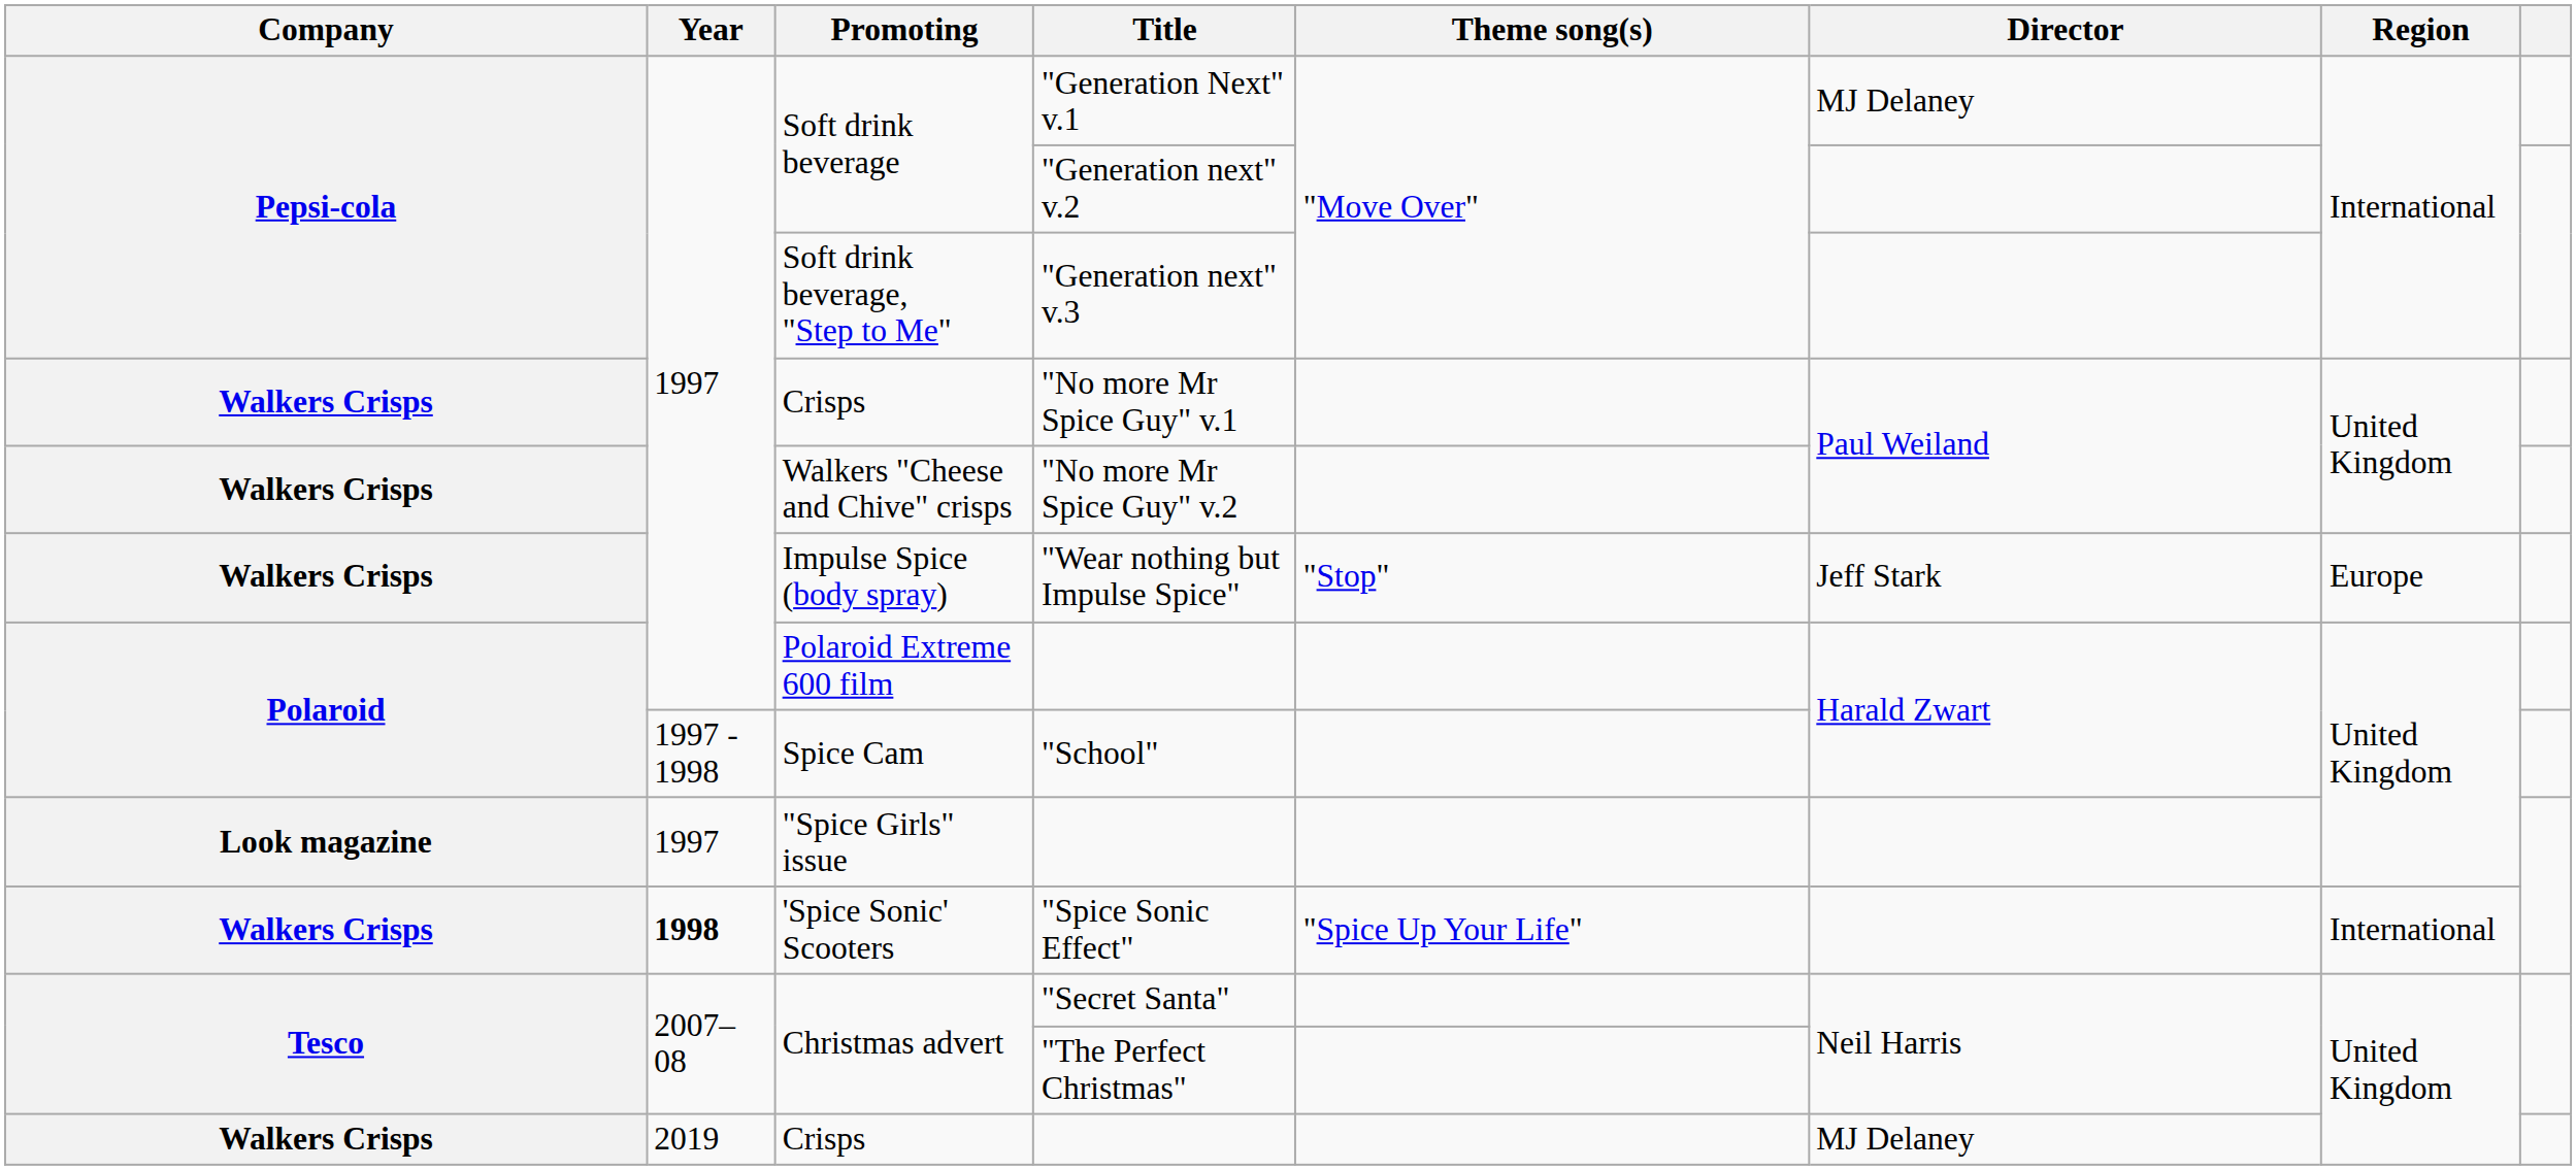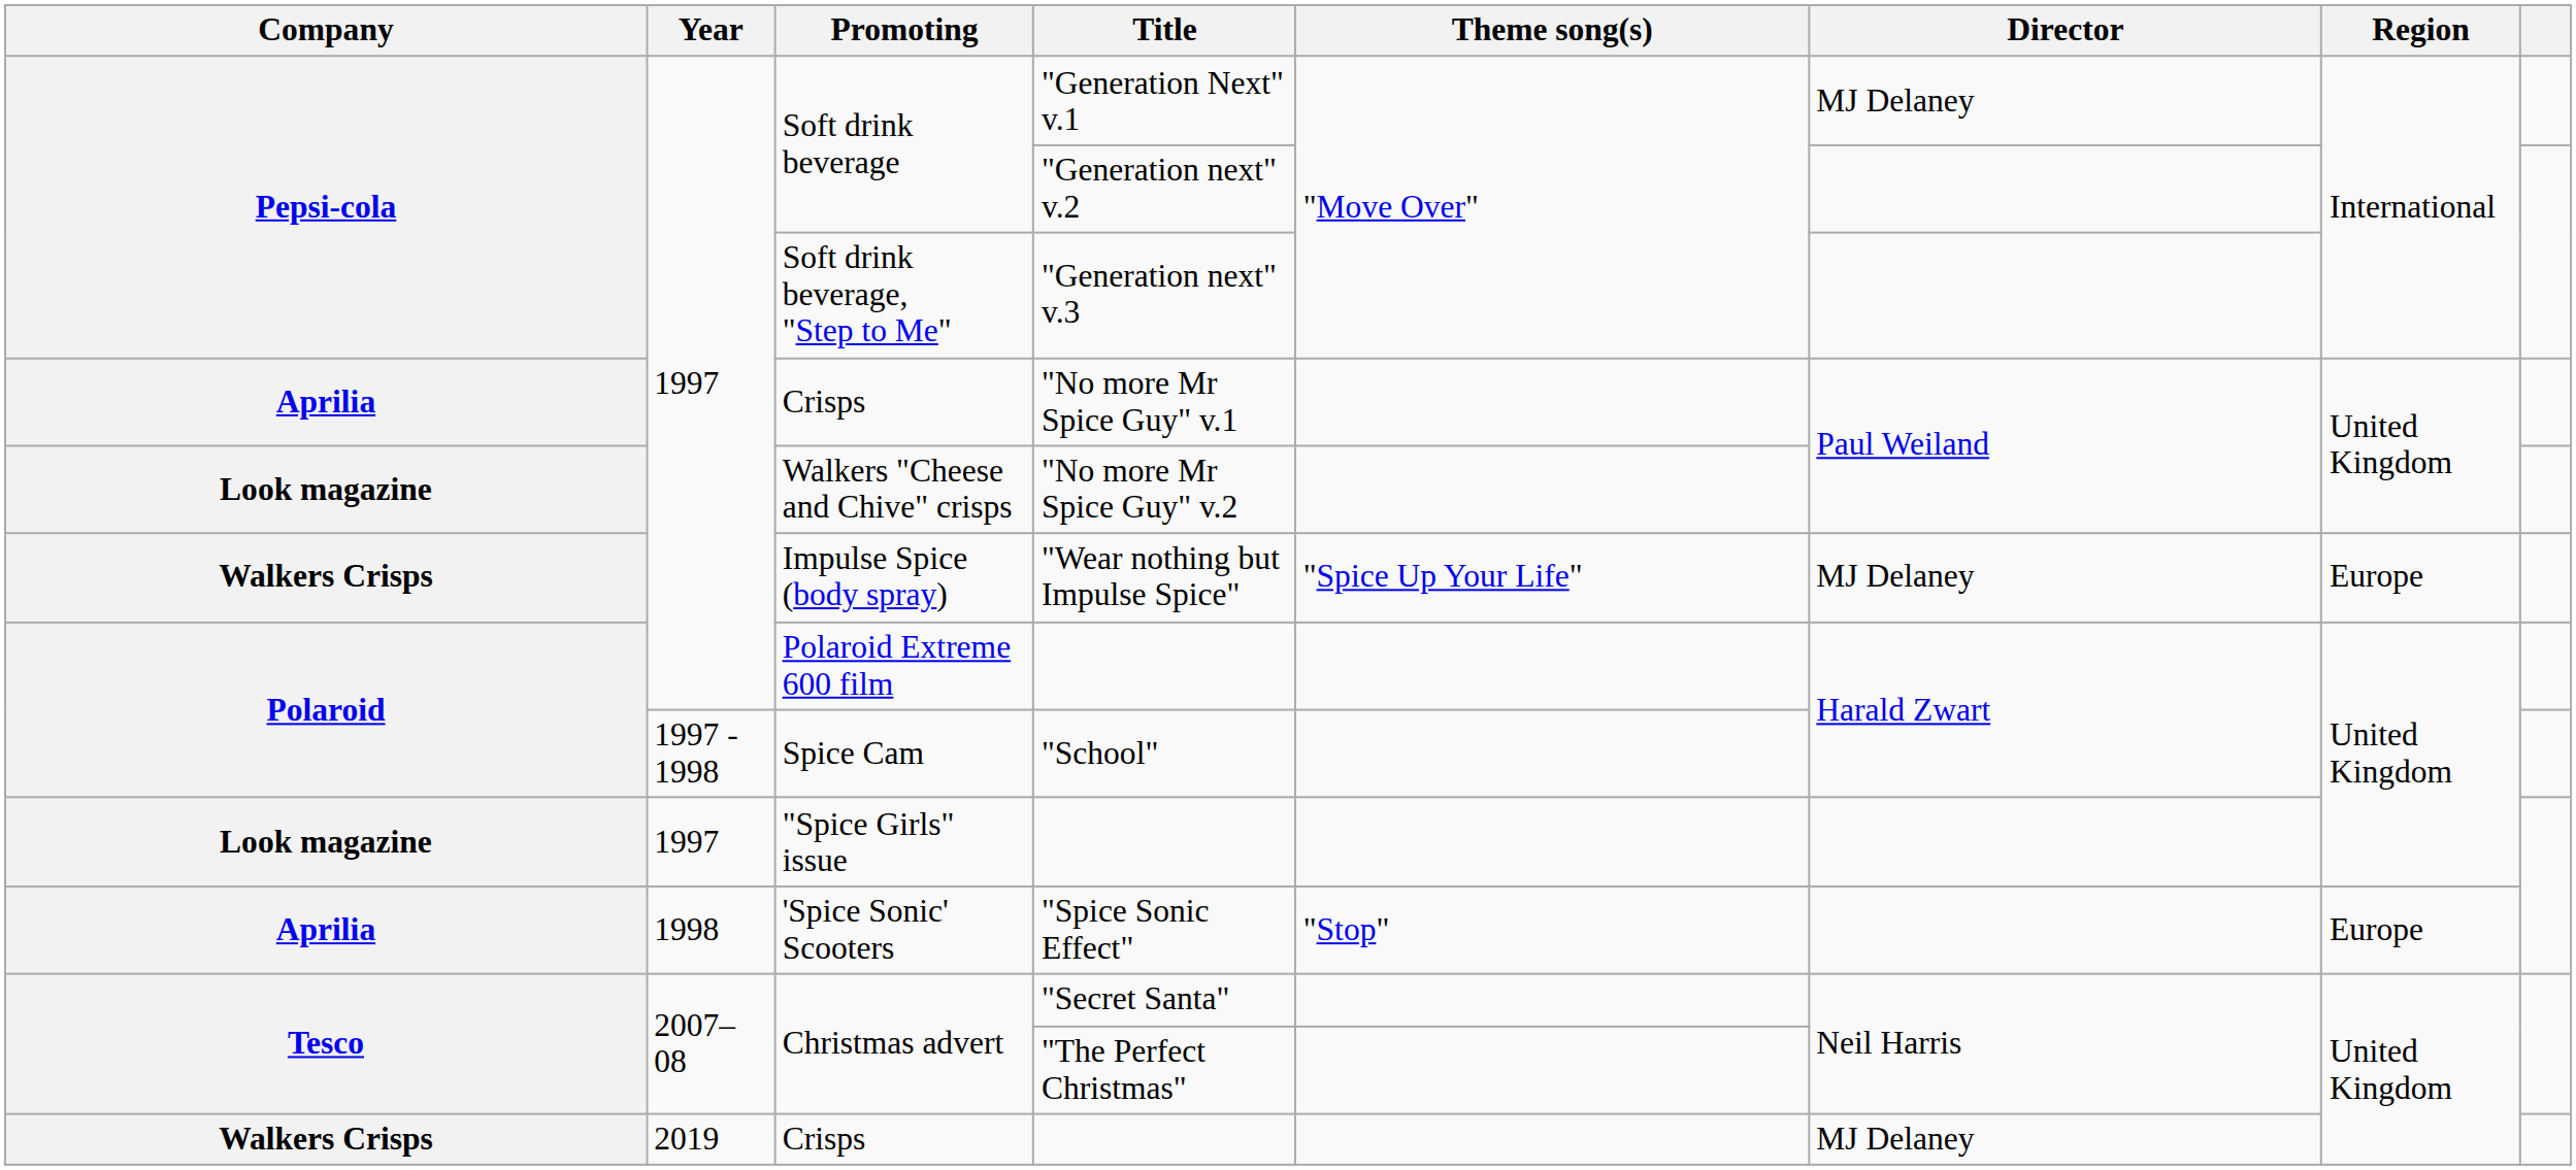 <table class="wikitable sortable plainrowheaders" width=100%>
 <tr>
 <th scope="col" width=25%>Company</th>
 <th scope="col" width=5%>Year</th>
 <th scope="col">Promoting</th>
 <th scope="col">Title</th>
 <th scope="col" width=20%>Theme song(s)</th>
 <th scope="col" width=20%>Director</th>
 <th scope="col">Region</th>
 <th scope="col" width=2% class="unsortable"></th>
 </tr>
 <tr>
 <th rowspan="3" scope="row"><a href='#'>Pepsi-cola</a></th>
 <td rowspan="7">1997</td>
 <td rowspan="2">Soft drink beverage</td>
 <td>"Generation Next" v.1</td>
 <td rowspan="3">"<a href='#'>Move Over</a>"</td>
 <td>MJ Delaney</td>
 <td rowspan="3">International</td>
 <td style="text-align: center;"></td>
 </tr>
 <tr>
 <td>"Generation next" v.2</td>
 <td></td>
 <td rowspan="2" style="text-align: center;"></td>
 </tr>
 <tr>
 <td>Soft drink beverage,<br>"<a href='#'>Step to Me</a>"</td>
 <td>"Generation next" v.3</td>
 <td></td>
 </tr>
 <tr>
-<th scope="row"><a href='#'>Walkers Crisps</a></th>
+<th scope="row"><a href='#'>Aprilia</a></th>
 <td>Crisps</td>
 <td>"No more Mr Spice Guy" v.1</td>
 <td></td>
 <td rowspan="2"><a href='#'>Paul Weiland</a></td>
 <td rowspan="2">United Kingdom</td>
 <td style="text-align: center;"><br></td>
 </tr>
 <tr>
-<th scope="row">Walkers Crisps</th>
+<th scope="row">Look magazine</th>
 <td>Walkers "Cheese and Chive" crisps</td>
 <td>"No more Mr Spice Guy" v.2</td>
 <td></td>
 <td style="text-align: center;"></td>
 </tr>
 <tr>
 <th scope="row">Walkers Crisps</th>
 <td>Impulse Spice<br>(<a href='#'>body spray</a>)</td>
 <td>"Wear nothing but Impulse Spice"</td>
-<td>"<a href='#'>Stop</a>"</td>
-<td>Jeff Stark</td>
+<td>"<a href='#'>Spice Up Your Life</a>"</td>
+<td>MJ Delaney</td>
 <td>Europe</td>
 <td style="text-align: center;"></td>
 </tr>
 <tr>
 <th rowspan="2" scope="row"><a href='#'>Polaroid</a></th>
 <td><a href='#'>Polaroid Extreme 600 film</a></td>
 <td></td>
 <td></td>
 <td rowspan="2"><a href='#'>Harald Zwart</a></td>
 <td rowspan="3">United Kingdom</td>
 <td style="text-align: center;"></td>
 </tr>
 <tr>
 <td>1997 - 1998</td>
 <td>Spice Cam</td>
 <td>"School"</td>
 <td></td>
 <td style="text-align: center;"><br></td>
 </tr>
 <tr>
 <th scope="row">Look magazine</th>
 <td>1997</td>
 <td>"Spice Girls" issue</td>
 <td></td>
 <td></td>
 <td></td>
 <td rowspan="2" style="text-align: center;"></td>
 </tr>
 <tr>
-<th scope="row"><a href='#'>Walkers Crisps</a></th>
-<td><strong>1998</strong></td>
+<th scope="row"><a href='#'>Aprilia</a></th>
+<td>1998</td>
 <td>'Spice Sonic' Scooters</td>
 <td>"Spice Sonic Effect"</td>
-<td>"<a href='#'>Spice Up Your Life</a>"</td>
+<td>"<a href='#'>Stop</a>"</td>
 <td></td>
-<td>International</td>
+<td>Europe</td>
 </tr>
 <tr>
 <th rowspan="2" scope="row"><a href='#'>Tesco</a></th>
 <td rowspan="2">2007–08</td>
 <td rowspan="2">Christmas advert</td>
 <td>"Secret Santa"</td>
 <td></td>
 <td rowspan="2">Neil Harris</td>
 <td rowspan="3">United Kingdom</td>
 <td rowspan="2" style="text-align: center;"></td>
 </tr>
 <tr>
 <td>"The Perfect Christmas"</td>
 <td></td>
 </tr>
 <tr>
 <th scope="row">Walkers Crisps</th>
 <td>2019</td>
 <td>Crisps</td>
 <td></td>
 <td></td>
 <td>MJ Delaney</td>
 <td style="text-align: center;"></td>
 </tr>
 </table>
